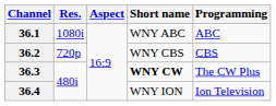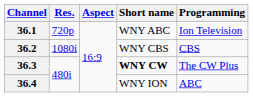 <table class="wikitable">
 <tr>
 <th><a href='#'>Channel</a></th>
 <th><a href='#'>Res.</a></th>
 <th><a href='#'>Aspect</a></th>
 <th>Short name</th>
 <th>Programming</th>
 </tr>
 <tr>
 <th scope = "row">36.1</th>
-<td><a href='#'>1080i</a></td>
+<td><a href='#'>720p</a></td>
 <td rowspan=4><a href='#'>16:9</a></td>
 <td>WNY ABC</td>
-<td><a href='#'>ABC</a></td>
+<td><a href='#'>Ion Television</a></td>
 </tr>
 <tr>
 <th scope = "row">36.2</th>
-<td><a href='#'>720p</a></td>
+<td><a href='#'>1080i</a></td>
 <td>WNY CBS</td>
 <td><a href='#'>CBS</a></td>
 </tr>
 <tr>
 <th scope = "row">36.3</th>
 <td rowspan=2><a href='#'>480i</a></td>
 <td><strong>WNY CW</strong></td>
 <td><a href='#'>The CW Plus</a></td>
 </tr>
 <tr>
 <th scope = "row">36.4</th>
 <td>WNY ION</td>
-<td><a href='#'>Ion Television</a></td>
+<td><a href='#'>ABC</a></td>
 </tr>
 </table>
